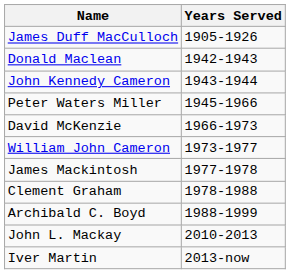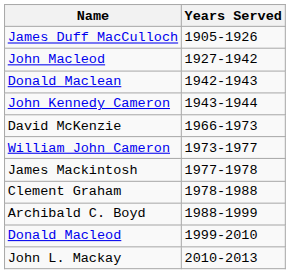 <table class="wikitable sortable">
 <tr>
 <th>Name</th>
 <th>Years Served</th>
 </tr>
 <tr>
 <td><a href='#'>James Duff MacCulloch</a></td>
 <td>1905-1926</td>
 </tr>
 <tr>
+<td><a href='#'>John Macleod</a></td>
+<td>1927-1942</td>
+</tr>
+<tr>
 <td><a href='#'>Donald Maclean</a></td>
 <td>1942-1943</td>
 </tr>
 <tr>
 <td><a href='#'>John Kennedy Cameron</a></td>
 <td>1943-1944</td>
-</tr>
-<tr>
-<td>Peter Waters Miller</td>
-<td>1945-1966</td>
 </tr>
 <tr>
 <td>David McKenzie</td>
 <td>1966-1973</td>
 </tr>
 <tr>
 <td><a href='#'>William John Cameron</a></td>
 <td>1973-1977</td>
 </tr>
 <tr>
 <td>James Mackintosh</td>
 <td>1977-1978</td>
 </tr>
 <tr>
 <td>Clement Graham</td>
 <td>1978-1988</td>
 </tr>
 <tr>
 <td>Archibald C. Boyd</td>
 <td>1988-1999</td>
 </tr>
 <tr>
+<td><a href='#'>Donald Macleod</a></td>
+<td>1999-2010</td>
+</tr>
+<tr>
 <td>John L. Mackay</td>
 <td>2010-2013</td>
 </tr>
-<tr>
-<td>Iver Martin</td>
-<td>2013-now</td>
-</tr>
 </table>
